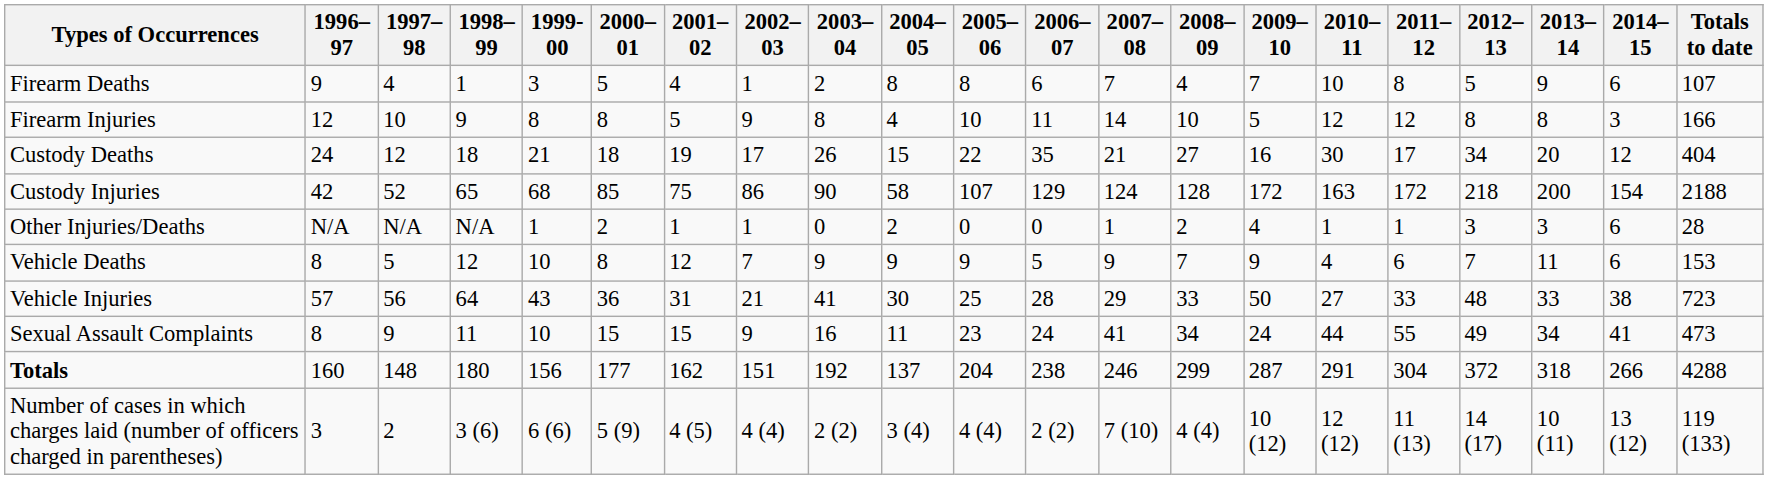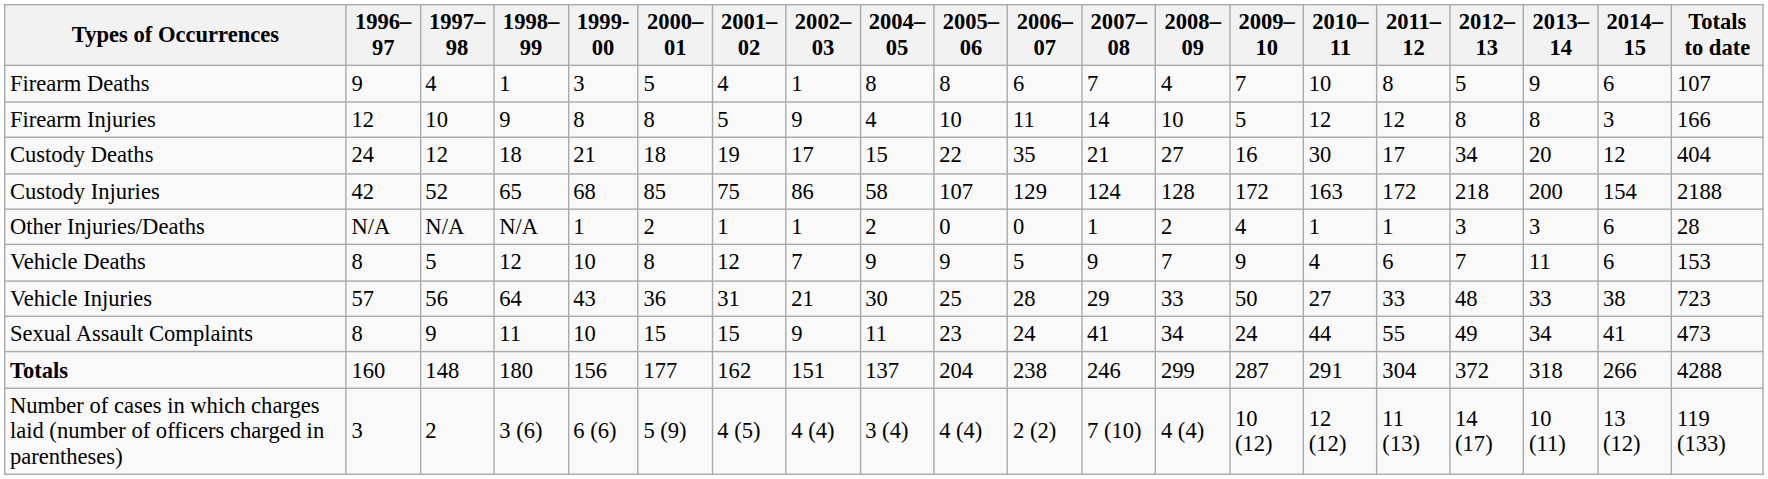 <table class="wikitable">
 <tr>
 <th>Types of Occurrences</th>
 <th>1996–97</th>
 <th>1997–98</th>
 <th>1998–99</th>
 <th>1999-00</th>
 <th>2000–01</th>
 <th>2001–02</th>
 <th>2002–03</th>
-<th>2003–04</th>
 <th>2004–05</th>
 <th>2005–06</th>
 <th>2006–07</th>
 <th>2007–08</th>
 <th>2008–09</th>
 <th>2009–10</th>
 <th>2010–11</th>
 <th>2011–12</th>
 <th>2012–13</th>
 <th>2013–14</th>
 <th>2014–15</th>
 <th>Totals to date</th>
 </tr>
 <tr>
 <td>Firearm Deaths</td>
 <td>9</td>
 <td>4</td>
 <td>1</td>
 <td>3</td>
 <td>5</td>
 <td>4</td>
 <td>1</td>
-<td>2</td>
 <td>8</td>
 <td>8</td>
 <td>6</td>
 <td>7</td>
 <td>4</td>
 <td>7</td>
 <td>10</td>
 <td>8</td>
 <td>5</td>
 <td>9</td>
 <td>6</td>
 <td>107</td>
 </tr>
 <tr>
 <td>Firearm Injuries</td>
 <td>12</td>
 <td>10</td>
 <td>9</td>
 <td>8</td>
 <td>8</td>
 <td>5</td>
 <td>9</td>
-<td>8</td>
 <td>4</td>
 <td>10</td>
 <td>11</td>
 <td>14</td>
 <td>10</td>
 <td>5</td>
 <td>12</td>
 <td>12</td>
 <td>8</td>
 <td>8</td>
 <td>3</td>
 <td>166</td>
 </tr>
 <tr>
 <td>Custody Deaths</td>
 <td>24</td>
 <td>12</td>
 <td>18</td>
 <td>21</td>
 <td>18</td>
 <td>19</td>
 <td>17</td>
-<td>26</td>
 <td>15</td>
 <td>22</td>
 <td>35</td>
 <td>21</td>
 <td>27</td>
 <td>16</td>
 <td>30</td>
 <td>17</td>
 <td>34</td>
 <td>20</td>
 <td>12</td>
 <td>404</td>
 </tr>
 <tr>
 <td>Custody Injuries</td>
 <td>42</td>
 <td>52</td>
 <td>65</td>
 <td>68</td>
 <td>85</td>
 <td>75</td>
 <td>86</td>
-<td>90</td>
 <td>58</td>
 <td>107</td>
 <td>129</td>
 <td>124</td>
 <td>128</td>
 <td>172</td>
 <td>163</td>
 <td>172</td>
 <td>218</td>
 <td>200</td>
 <td>154</td>
 <td>2188</td>
 </tr>
 <tr>
 <td>Other Injuries/Deaths</td>
 <td>N/A</td>
 <td>N/A</td>
 <td>N/A</td>
 <td>1</td>
 <td>2</td>
 <td>1</td>
 <td>1</td>
-<td>0</td>
 <td>2</td>
 <td>0</td>
 <td>0</td>
 <td>1</td>
 <td>2</td>
 <td>4</td>
 <td>1</td>
 <td>1</td>
 <td>3</td>
 <td>3</td>
 <td>6</td>
 <td>28</td>
 </tr>
 <tr>
 <td>Vehicle Deaths</td>
 <td>8</td>
 <td>5</td>
 <td>12</td>
 <td>10</td>
 <td>8</td>
 <td>12</td>
 <td>7</td>
 <td>9</td>
 <td>9</td>
-<td>9</td>
 <td>5</td>
 <td>9</td>
 <td>7</td>
 <td>9</td>
 <td>4</td>
 <td>6</td>
 <td>7</td>
 <td>11</td>
 <td>6</td>
 <td>153</td>
 </tr>
 <tr>
 <td>Vehicle Injuries</td>
 <td>57</td>
 <td>56</td>
 <td>64</td>
 <td>43</td>
 <td>36</td>
 <td>31</td>
 <td>21</td>
-<td>41</td>
 <td>30</td>
 <td>25</td>
 <td>28</td>
 <td>29</td>
 <td>33</td>
 <td>50</td>
 <td>27</td>
 <td>33</td>
 <td>48</td>
 <td>33</td>
 <td>38</td>
 <td>723</td>
 </tr>
 <tr>
 <td>Sexual Assault Complaints</td>
 <td>8</td>
 <td>9</td>
 <td>11</td>
 <td>10</td>
 <td>15</td>
 <td>15</td>
 <td>9</td>
-<td>16</td>
 <td>11</td>
 <td>23</td>
 <td>24</td>
 <td>41</td>
 <td>34</td>
 <td>24</td>
 <td>44</td>
 <td>55</td>
 <td>49</td>
 <td>34</td>
 <td>41</td>
 <td>473</td>
 </tr>
 <tr>
 <td><strong>Totals</strong></td>
 <td>160</td>
 <td>148</td>
 <td>180</td>
 <td>156</td>
 <td>177</td>
 <td>162</td>
 <td>151</td>
-<td>192</td>
 <td>137</td>
 <td>204</td>
 <td>238</td>
 <td>246</td>
 <td>299</td>
 <td>287</td>
 <td>291</td>
 <td>304</td>
 <td>372</td>
 <td>318</td>
 <td>266</td>
 <td>4288</td>
 </tr>
 <tr>
 <td>Number of cases in which charges laid (number of officers charged in parentheses)</td>
 <td>3</td>
 <td>2</td>
 <td>3 (6)</td>
 <td>6 (6)</td>
 <td>5 (9)</td>
 <td>4 (5)</td>
 <td>4 (4)</td>
-<td>2 (2)</td>
 <td>3 (4)</td>
 <td>4 (4)</td>
 <td>2 (2)</td>
 <td>7 (10)</td>
 <td>4 (4)</td>
 <td>10 (12)</td>
 <td>12 (12)</td>
 <td>11 (13)</td>
 <td>14 (17)</td>
 <td>10 (11)</td>
 <td>13 (12)</td>
 <td>119 (133)</td>
 </tr>
 </table>
